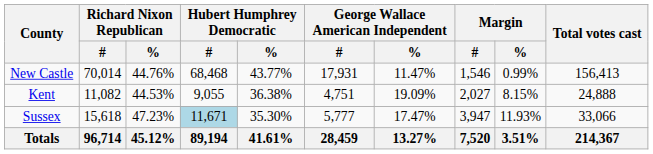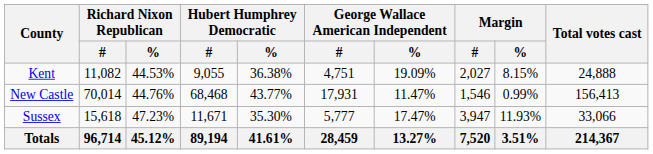 <table width="60%"  class="wikitable sortable" style="text-align:center">
 <tr>
 <th style="text-align:center;" rowspan="2">County</th>
 <th style="text-align:center;" colspan="2">Richard Nixon<br>Republican</th>
 <th style="text-align:center;" colspan="2">Hubert Humphrey<br>Democratic</th>
 <th style="text-align:center;" colspan="2">George Wallace<br>American Independent</th>
 <th style="text-align:center;" colspan="2">Margin</th>
 <th style="text-align:center;" rowspan="2">Total votes cast</th>
 </tr>
 <tr>
 <th style="text-align:center;" data-sort-type="number">#</th>
 <th style="text-align:center;" data-sort-type="number">%</th>
 <th style="text-align:center;" data-sort-type="number">#</th>
 <th style="text-align:center;" data-sort-type="number">%</th>
 <th style="text-align:center;" data-sort-type="number">#</th>
 <th style="text-align:center;" data-sort-type="number">%</th>
 <th style="text-align:center;" data-sort-type="number">#</th>
 <th style="text-align:center;" data-sort-type="number">%</th>
 </tr>
 <tr style="text-align:center;">
+<td><a href='#'>Kent</a></td>
+<td>11,082</td>
+<td>44.53%</td>
+<td>9,055</td>
+<td>36.38%</td>
+<td>4,751</td>
+<td>19.09%</td>
+<td>2,027</td>
+<td>8.15%</td>
+<td>24,888</td>
+</tr>
+<tr style="text-align:center;">
 <td><a href='#'>New Castle</a></td>
 <td>70,014</td>
 <td>44.76%</td>
 <td>68,468</td>
 <td>43.77%</td>
 <td>17,931</td>
 <td>11.47%</td>
 <td>1,546</td>
 <td>0.99%</td>
 <td>156,413</td>
 </tr>
 <tr style="text-align:center;">
-<td><a href='#'>Kent</a></td>
-<td>11,082</td>
-<td>44.53%</td>
-<td>9,055</td>
-<td>36.38%</td>
-<td>4,751</td>
-<td>19.09%</td>
-<td>2,027</td>
-<td>8.15%</td>
-<td>24,888</td>
-</tr>
-<tr style="text-align:center;">
 <td><a href='#'>Sussex</a></td>
 <td>15,618</td>
 <td>47.23%</td>
-<td style="background: lightblue;">11,671</td>
+<td>11,671</td>
 <td>35.30%</td>
 <td>5,777</td>
 <td>17.47%</td>
 <td>3,947</td>
 <td>11.93%</td>
 <td>33,066</td>
 </tr>
 <tr>
 <th>Totals</th>
 <th>96,714</th>
 <th>45.12%</th>
 <th>89,194</th>
 <th>41.61%</th>
 <th>28,459</th>
 <th>13.27%</th>
 <th>7,520</th>
 <th>3.51%</th>
 <th>214,367</th>
 </tr>
 </table>
